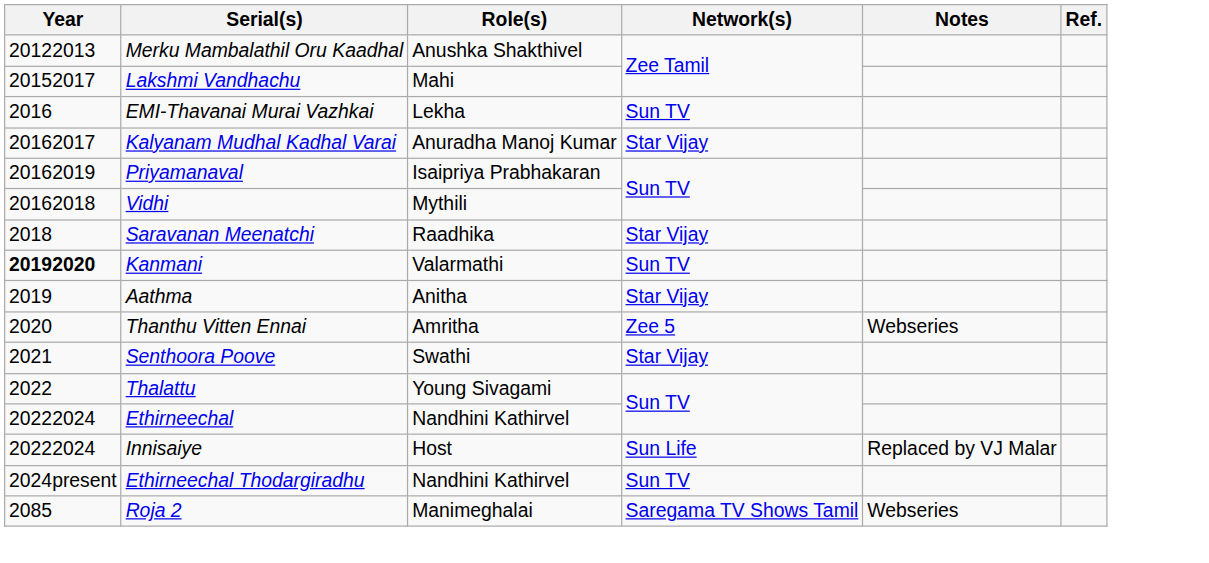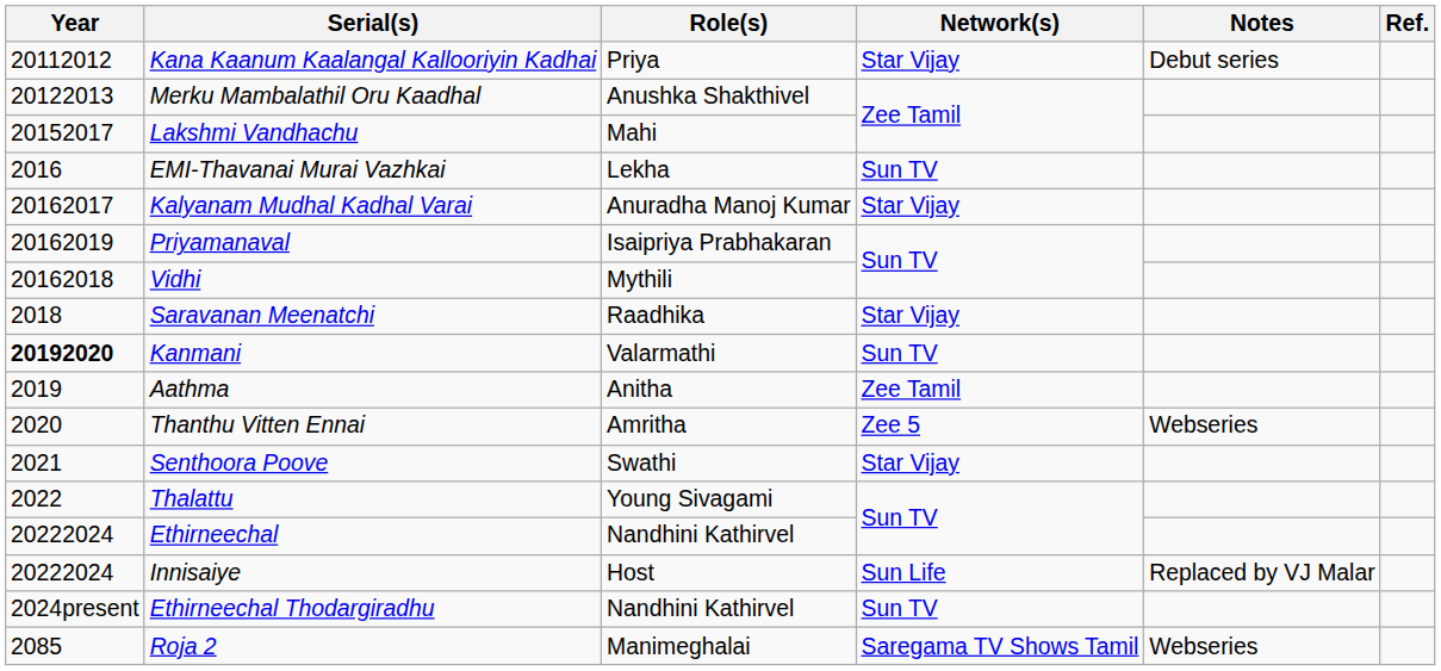 <table class="wikitable">
 <tr>
 <th>Year</th>
 <th>Serial(s)</th>
 <th>Role(s)</th>
 <th>Network(s)</th>
 <th>Notes</th>
 <th>Ref.</th>
+</tr>
+<tr>
+<td>20112012</td>
+<td><em><a href='#'>Kana Kaanum Kaalangal Kallooriyin Kadhai</a></em></td>
+<td>Priya</td>
+<td><a href='#'>Star Vijay</a></td>
+<td>Debut series</td>
+<td></td>
 </tr>
 <tr>
 <td>20122013</td>
 <td><em>Merku Mambalathil Oru Kaadhal</em></td>
 <td>Anushka Shakthivel</td>
 <td rowspan="2"><a href='#'>Zee Tamil</a></td>
 <td></td>
 <td></td>
 </tr>
 <tr>
 <td>20152017</td>
 <td><em><a href='#'>Lakshmi Vandhachu</a></em></td>
 <td>Mahi</td>
 <td></td>
 <td></td>
 </tr>
 <tr>
 <td>2016</td>
 <td><em>EMI-Thavanai Murai Vazhkai</em></td>
 <td>Lekha</td>
 <td><a href='#'>Sun TV</a></td>
 <td></td>
 <td></td>
 </tr>
 <tr>
 <td>20162017</td>
 <td><em><a href='#'>Kalyanam Mudhal Kadhal Varai</a></em></td>
 <td>Anuradha Manoj Kumar</td>
 <td><a href='#'>Star Vijay</a></td>
 <td></td>
 <td></td>
 </tr>
 <tr>
 <td>20162019</td>
 <td><em><a href='#'>Priyamanaval</a></em></td>
 <td>Isaipriya Prabhakaran</td>
 <td rowspan="2"><a href='#'>Sun TV</a></td>
 <td></td>
 <td></td>
 </tr>
 <tr>
 <td>20162018</td>
 <td><em><a href='#'>Vidhi</a></em></td>
 <td>Mythili</td>
 <td></td>
 <td></td>
 </tr>
 <tr>
 <td>2018</td>
 <td><em><a href='#'>Saravanan Meenatchi</a></em></td>
 <td>Raadhika</td>
 <td><a href='#'>Star Vijay</a></td>
 <td></td>
 <td></td>
 </tr>
 <tr>
 <td><strong>20192020</strong></td>
 <td><em><a href='#'>Kanmani</a></em></td>
 <td>Valarmathi</td>
 <td><a href='#'>Sun TV</a></td>
 <td></td>
 <td></td>
 </tr>
 <tr>
 <td>2019</td>
 <td><em>Aathma</em></td>
 <td>Anitha</td>
-<td><a href='#'>Star Vijay</a></td>
+<td><a href='#'>Zee Tamil</a></td>
 <td></td>
 <td></td>
 </tr>
 <tr>
 <td>2020</td>
 <td><em>Thanthu Vitten Ennai</em></td>
 <td>Amritha</td>
 <td><a href='#'>Zee 5</a></td>
 <td>Webseries</td>
 <td></td>
 </tr>
 <tr>
 <td>2021</td>
 <td><em><a href='#'>Senthoora Poove</a></em></td>
 <td>Swathi</td>
 <td><a href='#'>Star Vijay</a></td>
 <td></td>
 <td></td>
 </tr>
 <tr>
 <td>2022</td>
 <td><em><a href='#'>Thalattu</a></em></td>
 <td>Young Sivagami</td>
 <td rowspan="2"><a href='#'>Sun TV</a></td>
 <td></td>
 <td></td>
 </tr>
 <tr>
 <td>20222024</td>
 <td><em><a href='#'>Ethirneechal</a></em></td>
 <td>Nandhini Kathirvel</td>
 <td></td>
 <td></td>
 </tr>
 <tr>
 <td>20222024</td>
 <td><em>Innisaiye</em></td>
 <td>Host</td>
 <td><a href='#'>Sun Life</a></td>
 <td>Replaced by VJ Malar</td>
 <td></td>
 </tr>
 <tr>
 <td>2024present</td>
 <td><em><a href='#'>Ethirneechal Thodargiradhu</a></em></td>
 <td>Nandhini Kathirvel</td>
 <td><a href='#'>Sun TV</a></td>
 <td></td>
 <td></td>
 </tr>
 <tr>
 <td>2085</td>
 <td><em><a href='#'>Roja 2</a></em></td>
 <td>Manimeghalai</td>
 <td><a href='#'>Saregama TV Shows Tamil</a></td>
 <td>Webseries</td>
 <td></td>
 </tr>
 </table>
